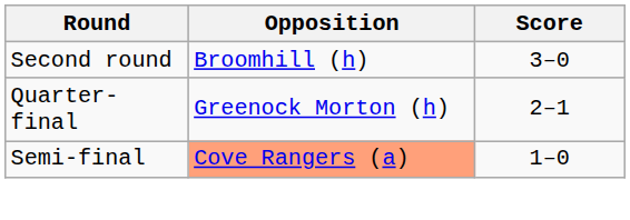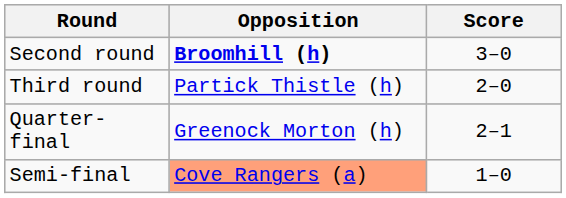 <table class="wikitable" >
 <tr>
 <th width=100>Round</th>
 <th width=160>Opposition</th>
 <th width=80>Score</th>
 </tr>
 <tr>
 <td>Second round</td>
-<td><a href='#'>Broomhill</a> (<a href='#'>h</a>)</td>
+<td><strong><a href='#'>Broomhill</a> (<a href='#'>h</a>)</strong></td>
 <td align=center>3–0</td>
+</tr>
+<tr>
+<td>Third round</td>
+<td><a href='#'>Partick Thistle</a> (<a href='#'>h</a>)</td>
+<td align=center>2–0</td>
 </tr>
 <tr>
 <td>Quarter-final</td>
 <td><a href='#'>Greenock Morton</a> (<a href='#'>h</a>)</td>
 <td align=center>2–1</td>
 </tr>
 <tr>
 <td>Semi-final</td>
 <td style="background: lightsalmon;"><a href='#'>Cove Rangers</a> (<a href='#'>a</a>)</td>
 <td align=center>1–0</td>
 </tr>
 </table>
